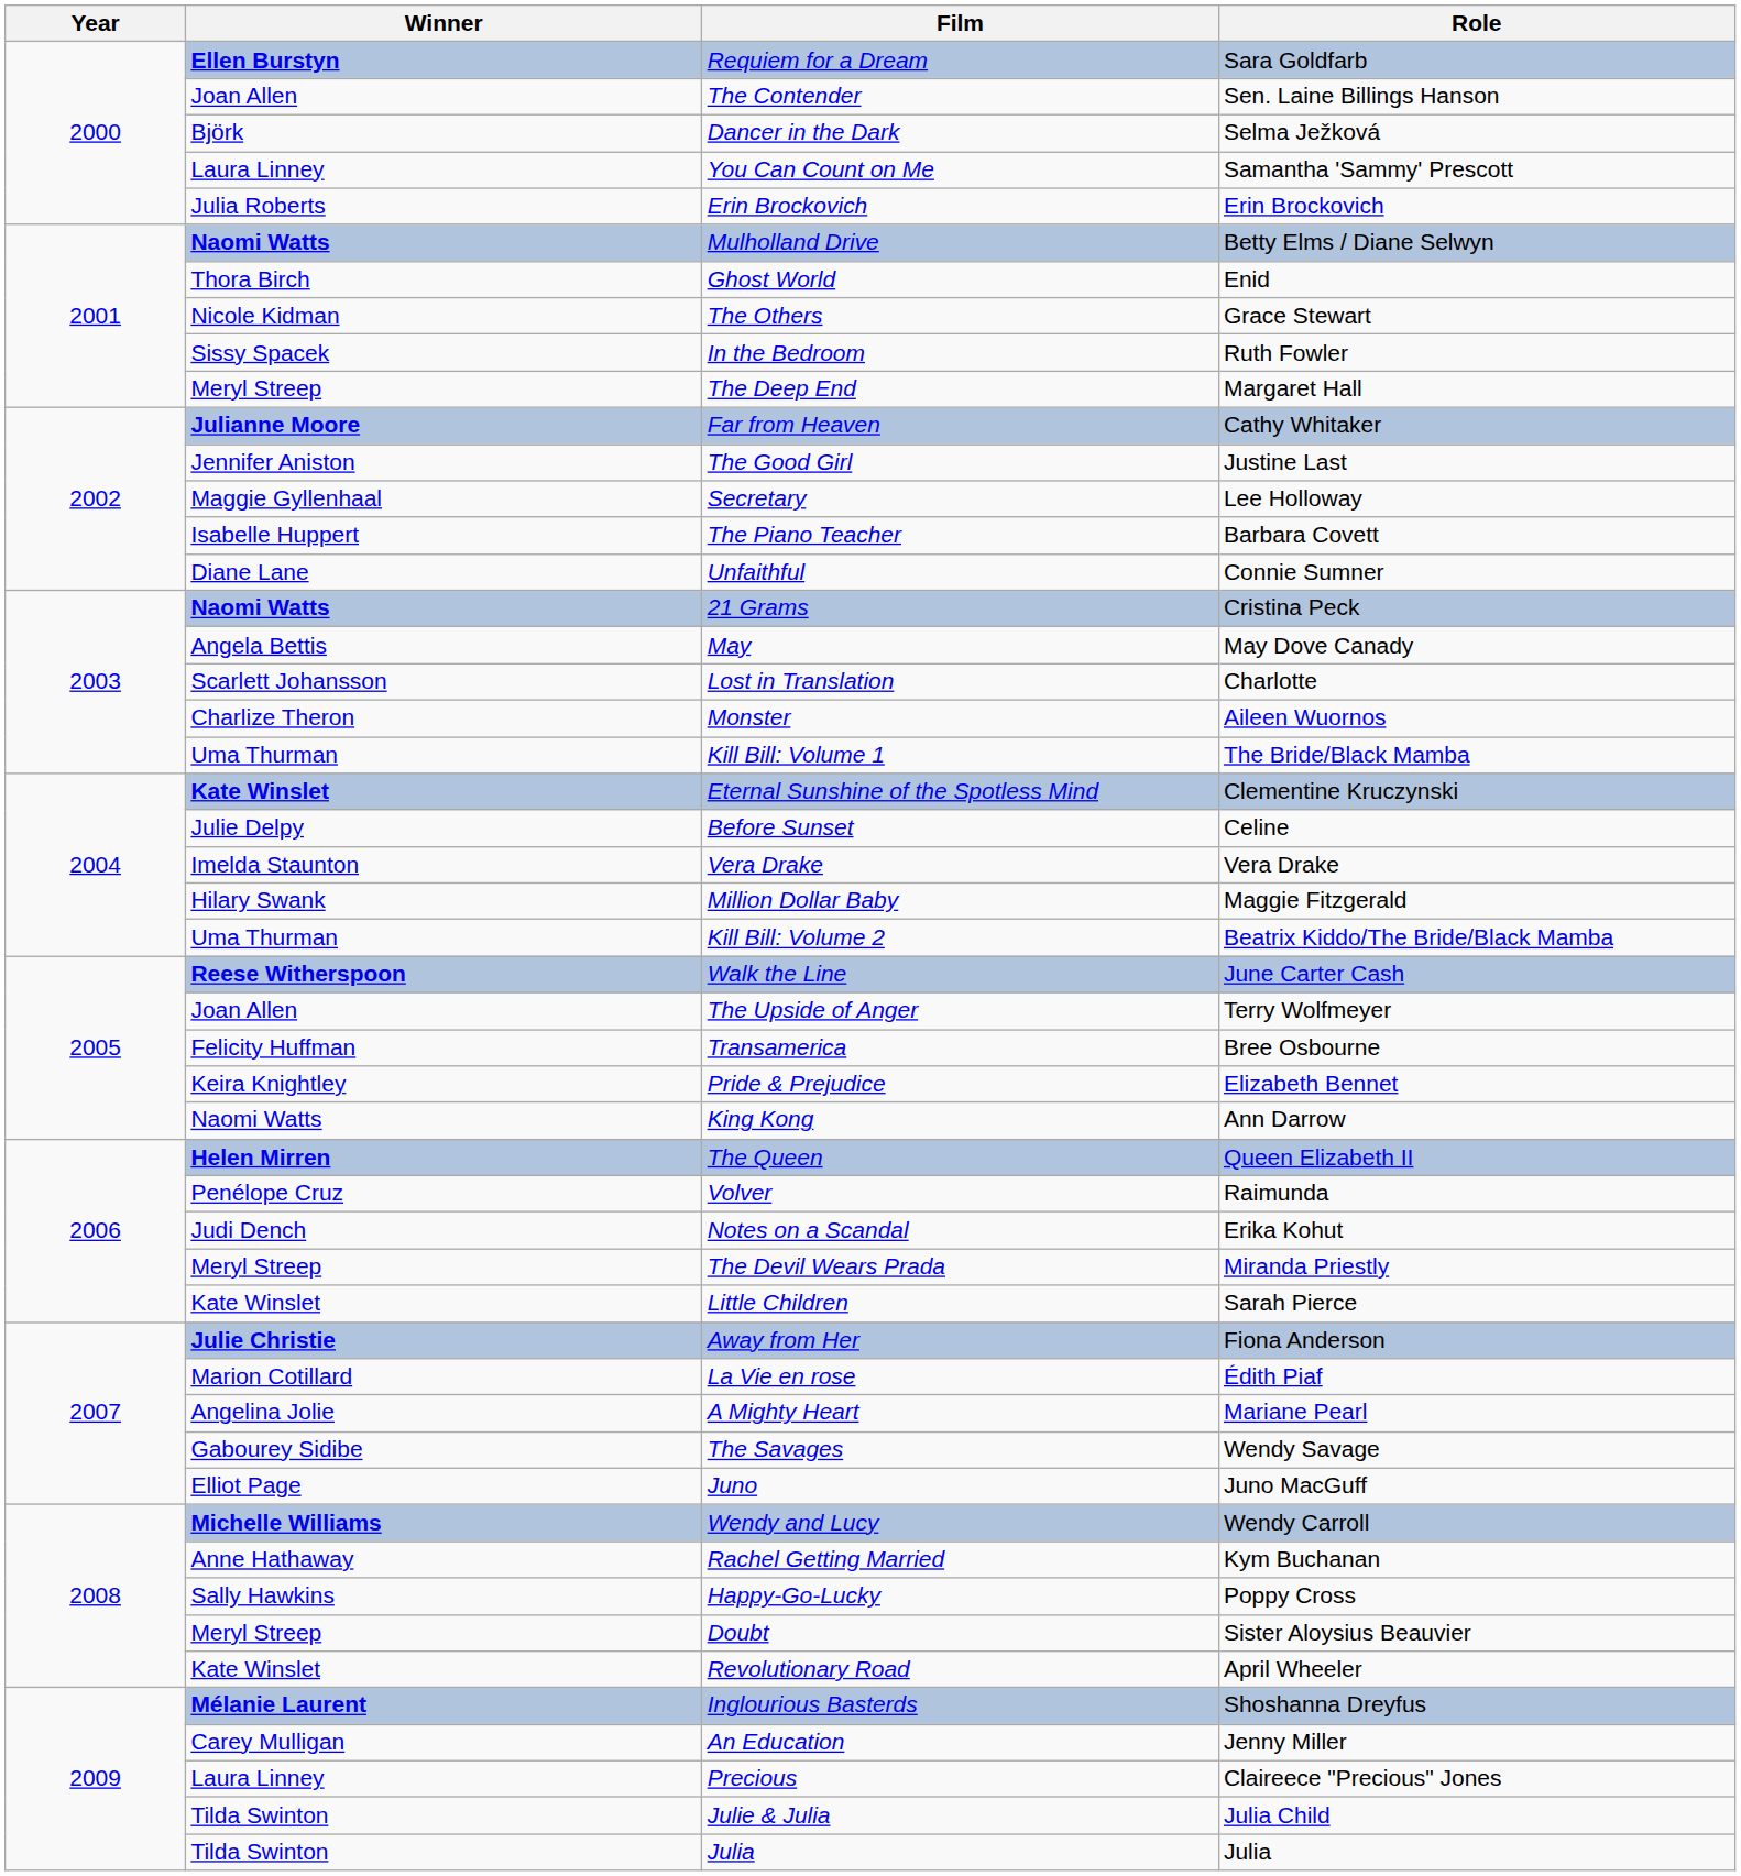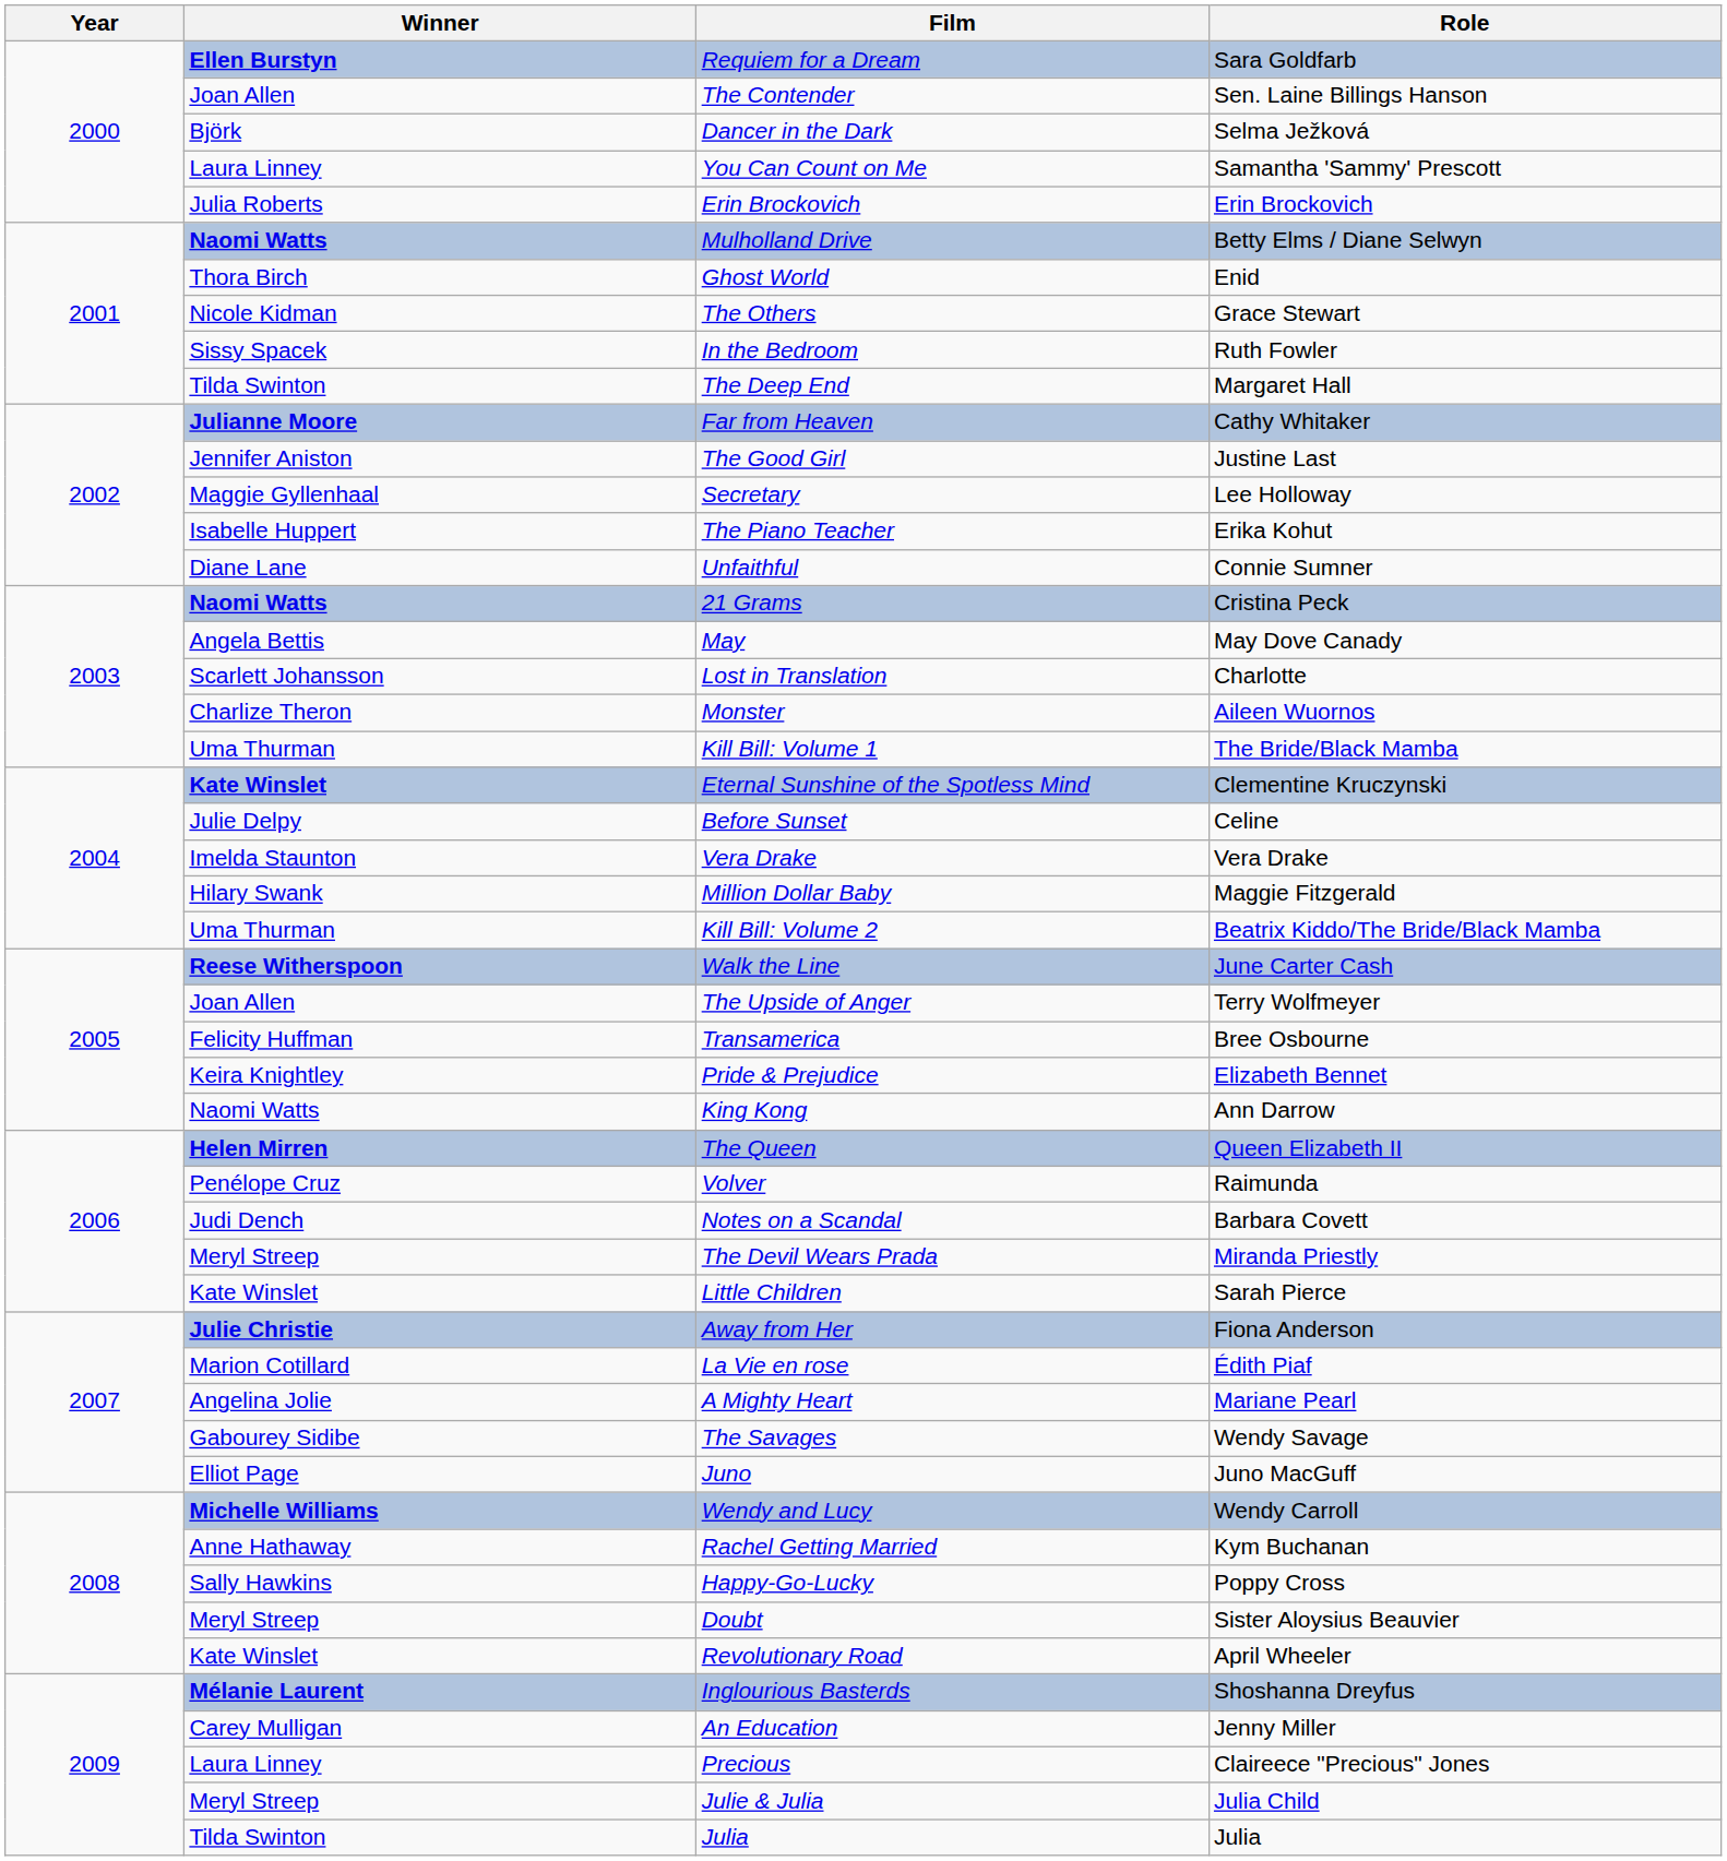 <table class="wikitable" width="95%" cellpadding="5">
 <tr>
 <th width="100"><strong>Year</strong></th>
 <th width="300"><strong>Winner</strong></th>
 <th width="300"><strong>Film</strong></th>
 <th width="300"><strong>Role</strong></th>
 </tr>
 <tr>
 <td rowspan="5" style="text-align:center;"><a href='#'>2000</a></td>
 <td style="background:#B0C4DE;"><strong><a href='#'>Ellen Burstyn</a></strong></td>
 <td style="background:#B0C4DE;"><em><a href='#'>Requiem for a Dream</a></em></td>
 <td style="background:#B0C4DE;">Sara Goldfarb</td>
 </tr>
 <tr>
 <td><a href='#'>Joan Allen</a></td>
 <td><em><a href='#'>The Contender</a></em></td>
 <td>Sen. Laine Billings Hanson</td>
 </tr>
 <tr>
 <td><a href='#'>Björk</a></td>
 <td><em><a href='#'>Dancer in the Dark</a></em></td>
 <td>Selma Ježková</td>
 </tr>
 <tr>
 <td><a href='#'>Laura Linney</a></td>
 <td><em><a href='#'>You Can Count on Me</a></em></td>
 <td>Samantha 'Sammy' Prescott</td>
 </tr>
 <tr>
 <td><a href='#'>Julia Roberts</a></td>
 <td><em><a href='#'>Erin Brockovich</a></em></td>
 <td><a href='#'>Erin Brockovich</a></td>
 </tr>
 <tr>
 <td rowspan="5" style="text-align:center;"><a href='#'>2001</a></td>
 <td style="background:#B0C4DE;"><strong><a href='#'>Naomi Watts</a></strong></td>
 <td style="background:#B0C4DE;"><em><a href='#'>Mulholland Drive</a></em></td>
 <td style="background:#B0C4DE;">Betty Elms / Diane Selwyn</td>
 </tr>
 <tr>
 <td><a href='#'>Thora Birch</a></td>
 <td><em><a href='#'>Ghost World</a></em></td>
 <td>Enid</td>
 </tr>
 <tr>
 <td><a href='#'>Nicole Kidman</a></td>
 <td><em><a href='#'>The Others</a></em></td>
 <td>Grace Stewart</td>
 </tr>
 <tr>
 <td><a href='#'>Sissy Spacek</a></td>
 <td><em><a href='#'>In the Bedroom</a></em></td>
 <td>Ruth Fowler</td>
 </tr>
 <tr>
-<td><a href='#'>Meryl Streep</a></td>
+<td><a href='#'>Tilda Swinton</a></td>
 <td><em><a href='#'>The Deep End</a></em></td>
 <td>Margaret Hall</td>
 </tr>
 <tr>
 <td rowspan="5" style="text-align:center;"><a href='#'>2002</a></td>
 <td style="background:#B0C4DE;"><strong><a href='#'>Julianne Moore</a></strong></td>
 <td style="background:#B0C4DE;"><em><a href='#'>Far from Heaven</a></em></td>
 <td style="background:#B0C4DE;">Cathy Whitaker</td>
 </tr>
 <tr>
 <td><a href='#'>Jennifer Aniston</a></td>
 <td><em><a href='#'>The Good Girl</a></em></td>
 <td>Justine Last</td>
 </tr>
 <tr>
 <td><a href='#'>Maggie Gyllenhaal</a></td>
 <td><em><a href='#'>Secretary</a></em></td>
 <td>Lee Holloway</td>
 </tr>
 <tr>
 <td><a href='#'>Isabelle Huppert</a></td>
 <td><em><a href='#'>The Piano Teacher</a></em></td>
-<td>Barbara Covett</td>
+<td>Erika Kohut</td>
 </tr>
 <tr>
 <td><a href='#'>Diane Lane</a></td>
 <td><em><a href='#'>Unfaithful</a></em></td>
 <td>Connie Sumner</td>
 </tr>
 <tr>
 <td rowspan="5" style="text-align:center;"><a href='#'>2003</a></td>
 <td style="background:#B0C4DE;"><strong><a href='#'>Naomi Watts</a></strong></td>
 <td style="background:#B0C4DE;"><em><a href='#'>21 Grams</a></em></td>
 <td style="background:#B0C4DE;">Cristina Peck</td>
 </tr>
 <tr>
 <td><a href='#'>Angela Bettis</a></td>
 <td><em><a href='#'>May</a></em></td>
 <td>May Dove Canady</td>
 </tr>
 <tr>
 <td><a href='#'>Scarlett Johansson</a></td>
 <td><em><a href='#'>Lost in Translation</a></em></td>
 <td>Charlotte</td>
 </tr>
 <tr>
 <td><a href='#'>Charlize Theron</a></td>
 <td><em><a href='#'>Monster</a></em></td>
 <td><a href='#'>Aileen Wuornos</a></td>
 </tr>
 <tr>
 <td><a href='#'>Uma Thurman</a></td>
 <td><em><a href='#'>Kill Bill: Volume 1</a></em></td>
 <td><a href='#'>The Bride/Black Mamba</a></td>
 </tr>
 <tr>
 <td rowspan="5" style="text-align:center;"><a href='#'>2004</a></td>
 <td style="background:#B0C4DE;"><strong><a href='#'>Kate Winslet</a></strong></td>
 <td style="background:#B0C4DE;"><em><a href='#'>Eternal Sunshine of the Spotless Mind</a></em></td>
 <td style="background:#B0C4DE;">Clementine Kruczynski</td>
 </tr>
 <tr>
 <td><a href='#'>Julie Delpy</a></td>
 <td><em><a href='#'>Before Sunset</a></em></td>
 <td>Celine</td>
 </tr>
 <tr>
 <td><a href='#'>Imelda Staunton</a></td>
 <td><em><a href='#'>Vera Drake</a></em></td>
 <td>Vera Drake</td>
 </tr>
 <tr>
 <td><a href='#'>Hilary Swank</a></td>
 <td><em><a href='#'>Million Dollar Baby</a></em></td>
 <td>Maggie Fitzgerald</td>
 </tr>
 <tr>
 <td><a href='#'>Uma Thurman</a></td>
 <td><em><a href='#'>Kill Bill: Volume 2</a></em></td>
 <td><a href='#'>Beatrix Kiddo/The Bride/Black Mamba</a></td>
 </tr>
 <tr>
 <td rowspan="5" style="text-align:center;"><a href='#'>2005</a></td>
 <td style="background:#B0C4DE;"><strong><a href='#'>Reese Witherspoon</a></strong></td>
 <td style="background:#B0C4DE;"><em><a href='#'>Walk the Line</a></em></td>
 <td style="background:#B0C4DE;"><a href='#'>June Carter Cash</a></td>
 </tr>
 <tr>
 <td><a href='#'>Joan Allen</a></td>
 <td><em><a href='#'>The Upside of Anger</a></em></td>
 <td>Terry Wolfmeyer</td>
 </tr>
 <tr>
 <td><a href='#'>Felicity Huffman</a></td>
 <td><em><a href='#'>Transamerica</a></em></td>
 <td>Bree Osbourne</td>
 </tr>
 <tr>
 <td><a href='#'>Keira Knightley</a></td>
 <td><em><a href='#'>Pride & Prejudice</a></em></td>
 <td><a href='#'>Elizabeth Bennet</a></td>
 </tr>
 <tr>
 <td><a href='#'>Naomi Watts</a></td>
 <td><em><a href='#'>King Kong</a></em></td>
 <td>Ann Darrow</td>
 </tr>
 <tr>
 <td rowspan="5" style="text-align:center;"><a href='#'>2006</a></td>
 <td style="background:#B0C4DE;"><strong><a href='#'>Helen Mirren</a></strong></td>
 <td style="background:#B0C4DE;"><em><a href='#'>The Queen</a></em></td>
 <td style="background:#B0C4DE;"><a href='#'>Queen Elizabeth II</a></td>
 </tr>
 <tr>
 <td><a href='#'>Penélope Cruz</a></td>
 <td><em><a href='#'>Volver</a></em></td>
 <td>Raimunda</td>
 </tr>
 <tr>
 <td><a href='#'>Judi Dench</a></td>
 <td><em><a href='#'>Notes on a Scandal</a></em></td>
-<td>Erika Kohut</td>
+<td>Barbara Covett</td>
 </tr>
 <tr>
 <td><a href='#'>Meryl Streep</a></td>
 <td><em><a href='#'>The Devil Wears Prada</a></em></td>
 <td><a href='#'>Miranda Priestly</a></td>
 </tr>
 <tr>
 <td><a href='#'>Kate Winslet</a></td>
 <td><em><a href='#'>Little Children</a></em></td>
 <td>Sarah Pierce</td>
 </tr>
 <tr>
 <td rowspan="5" style="text-align:center;"><a href='#'>2007</a></td>
 <td style="background:#B0C4DE;"><strong><a href='#'>Julie Christie</a></strong></td>
 <td style="background:#B0C4DE;"><em><a href='#'>Away from Her</a></em></td>
 <td style="background:#B0C4DE;">Fiona Anderson</td>
 </tr>
 <tr>
 <td><a href='#'>Marion Cotillard</a></td>
 <td><em><a href='#'>La Vie en rose</a></em></td>
 <td><a href='#'>Édith Piaf</a></td>
 </tr>
 <tr>
 <td><a href='#'>Angelina Jolie</a></td>
 <td><em><a href='#'>A Mighty Heart</a></em></td>
 <td><a href='#'>Mariane Pearl</a></td>
 </tr>
 <tr>
 <td><a href='#'>Gabourey Sidibe</a></td>
 <td><em><a href='#'>The Savages</a></em></td>
 <td>Wendy Savage</td>
 </tr>
 <tr>
 <td><a href='#'>Elliot Page</a></td>
 <td><em><a href='#'>Juno</a></em></td>
 <td>Juno MacGuff</td>
 </tr>
 <tr>
 <td rowspan="5" style="text-align:center;"><a href='#'>2008</a></td>
 <td style="background:#B0C4DE;"><strong><a href='#'>Michelle Williams</a></strong></td>
 <td style="background:#B0C4DE;"><em><a href='#'>Wendy and Lucy</a></em></td>
 <td style="background:#B0C4DE;">Wendy Carroll</td>
 </tr>
 <tr>
 <td><a href='#'>Anne Hathaway</a></td>
 <td><em><a href='#'>Rachel Getting Married</a></em></td>
 <td>Kym Buchanan</td>
 </tr>
 <tr>
 <td><a href='#'>Sally Hawkins</a></td>
 <td><em><a href='#'>Happy-Go-Lucky</a></em></td>
 <td>Poppy Cross</td>
 </tr>
 <tr>
 <td><a href='#'>Meryl Streep</a></td>
 <td><em><a href='#'>Doubt</a></em></td>
 <td>Sister Aloysius Beauvier</td>
 </tr>
 <tr>
 <td><a href='#'>Kate Winslet</a></td>
 <td><em><a href='#'>Revolutionary Road</a></em></td>
 <td>April Wheeler</td>
 </tr>
 <tr>
 <td rowspan="5" style="text-align:center;"><a href='#'>2009</a></td>
 <td style="background:#B0C4DE;"><strong><a href='#'>Mélanie Laurent</a></strong></td>
 <td style="background:#B0C4DE;"><em><a href='#'>Inglourious Basterds</a></em></td>
 <td style="background:#B0C4DE;">Shoshanna Dreyfus</td>
 </tr>
 <tr>
 <td><a href='#'>Carey Mulligan</a></td>
 <td><em><a href='#'>An Education</a></em></td>
 <td>Jenny Miller</td>
 </tr>
 <tr>
 <td><a href='#'>Laura Linney</a></td>
 <td><em><a href='#'>Precious</a></em></td>
 <td>Claireece "Precious" Jones</td>
 </tr>
 <tr>
-<td><a href='#'>Tilda Swinton</a></td>
+<td><a href='#'>Meryl Streep</a></td>
 <td><em><a href='#'>Julie & Julia</a></em></td>
 <td><a href='#'>Julia Child</a></td>
 </tr>
 <tr>
 <td><a href='#'>Tilda Swinton</a></td>
 <td><em><a href='#'>Julia</a></em></td>
 <td>Julia</td>
 </tr>
 </table>
